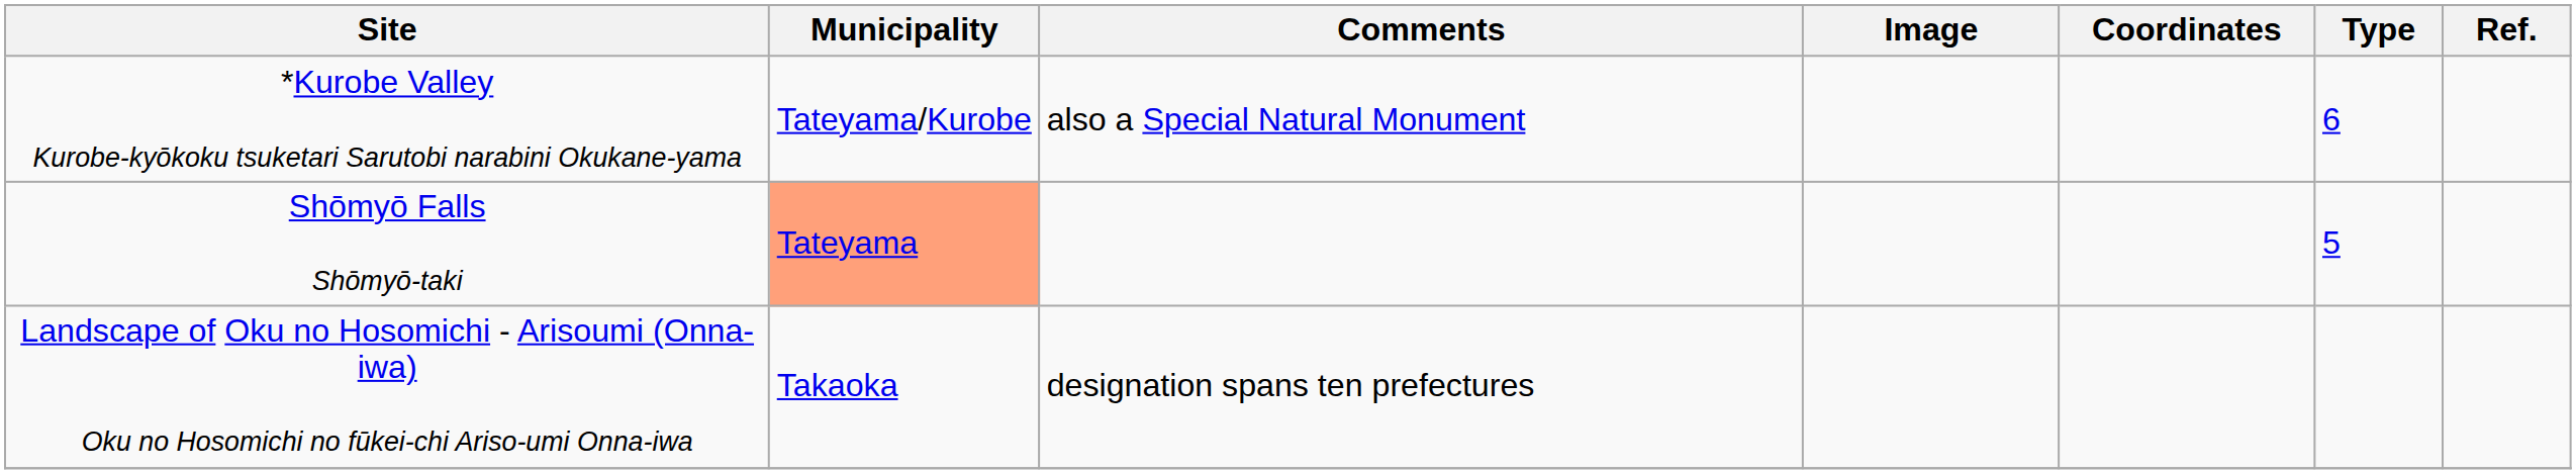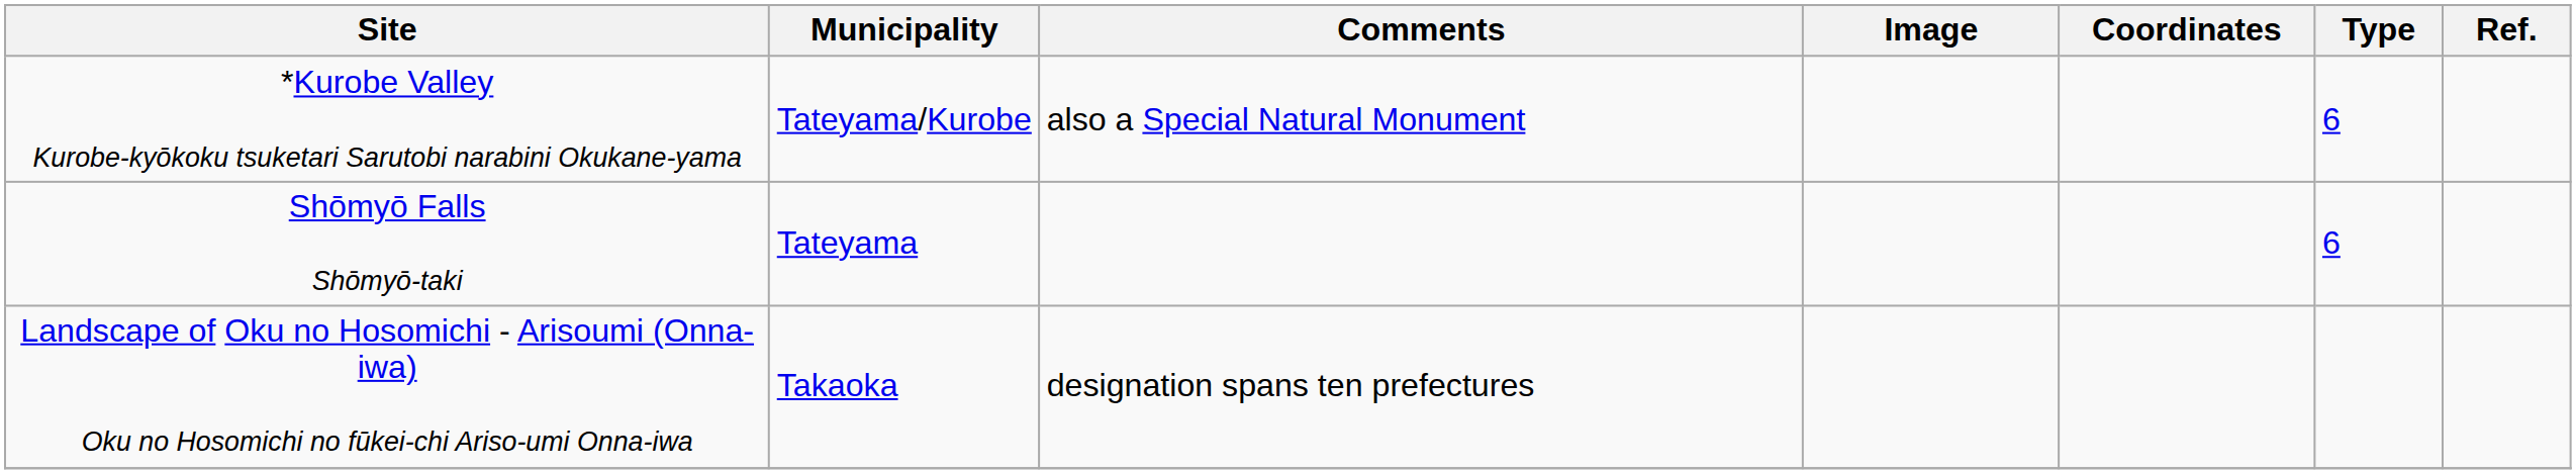 <table class="wikitable sortable"  style="width:100%;">
 <tr>
 <th width="30%" align="left">Site</th>
 <th width="10%" align="left">Municipality</th>
 <th width="30%" align="left" class="unsortable">Comments</th>
 <th width="10%" align="left"  class="unsortable">Image</th>
 <th width="10%" align="left" class="unsortable">Coordinates</th>
 <th width="5%" align="left">Type</th>
 <th width="5%" align="left"  class="unsortable">Ref.</th>
 </tr>
 <tr>
 <td align="center">*<a href='#'>Kurobe Valley</a><br><br><small><em>Kurobe-kyōkoku tsuketari Sarutobi narabini Okukane-yama</em></small></td>
 <td><a href='#'>Tateyama</a>/<a href='#'>Kurobe</a></td>
 <td>also a <a href='#'>Special Natural Monument</a></td>
 <td></td>
 <td></td>
 <td><a href='#'>6</a></td>
 <td></td>
 </tr>
 <tr>
 <td align="center"><a href='#'>Shōmyō Falls</a><br><br><small><em>Shōmyō-taki</em></small></td>
-<td style="background: lightsalmon;"><a href='#'>Tateyama</a></td>
+<td><a href='#'>Tateyama</a></td>
 <td></td>
 <td></td>
 <td></td>
-<td><a href='#'>5</a></td>
+<td><a href='#'>6</a></td>
 <td></td>
 </tr>
 <tr>
 <td align="center"><a href='#'>Landscape of</a> <a href='#'>Oku no Hosomichi</a> - <a href='#'>Arisoumi (Onna-iwa)</a><br><br><small><em>Oku no Hosomichi no fūkei-chi Ariso-umi Onna-iwa</em></small></td>
 <td><a href='#'>Takaoka</a></td>
 <td>designation spans ten prefectures</td>
 <td></td>
 <td></td>
 <td></td>
 <td></td>
 </tr>
 <tr>
 </tr>
 </table>
